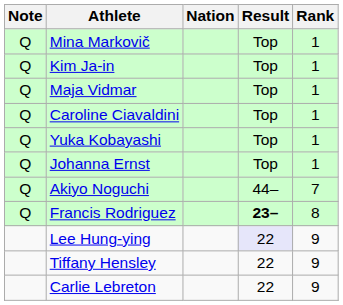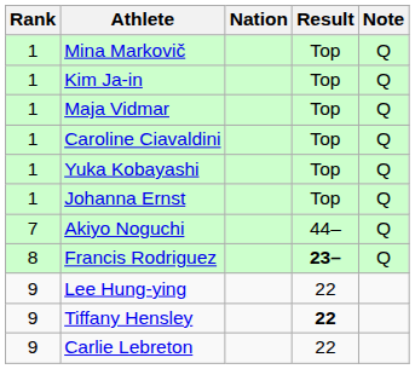 <table class="wikitable sortable" style="text-align:center">
 <tr>
-<th>Note</th>
+<th>Rank</th>
 <th>Athlete</th>
 <th>Nation</th>
 <th>Result</th>
-<th>Rank</th>
+<th>Note</th>
 </tr>
 <tr bgcolor=ccffcc>
-<td>Q</td>
+<td>1</td>
 <td align=left><a href='#'>Mina Markovič</a></td>
 <td align=left></td>
 <td>Top</td>
-<td>1</td>
+<td>Q</td>
 </tr>
 <tr bgcolor=ccffcc>
-<td>Q</td>
+<td>1</td>
 <td align=left><a href='#'>Kim Ja-in</a></td>
 <td align=left></td>
 <td>Top</td>
-<td>1</td>
+<td>Q</td>
 </tr>
 <tr bgcolor=ccffcc>
-<td>Q</td>
+<td>1</td>
 <td align=left><a href='#'>Maja Vidmar</a></td>
 <td align=left></td>
 <td>Top</td>
-<td>1</td>
+<td>Q</td>
 </tr>
 <tr bgcolor=ccffcc>
-<td>Q</td>
+<td>1</td>
 <td align=left><a href='#'>Caroline Ciavaldini</a></td>
 <td align=left></td>
 <td>Top</td>
-<td>1</td>
+<td>Q</td>
 </tr>
 <tr bgcolor=ccffcc>
-<td>Q</td>
+<td>1</td>
 <td align=left><a href='#'>Yuka Kobayashi</a></td>
 <td align=left></td>
 <td>Top</td>
-<td>1</td>
+<td>Q</td>
 </tr>
 <tr bgcolor=ccffcc>
-<td>Q</td>
+<td>1</td>
 <td align=left><a href='#'>Johanna Ernst</a></td>
 <td align=left></td>
 <td>Top</td>
-<td>1</td>
+<td>Q</td>
 </tr>
 <tr bgcolor=ccffcc>
-<td>Q</td>
+<td>7</td>
 <td align=left><a href='#'>Akiyo Noguchi</a></td>
 <td align=left></td>
 <td>44–</td>
-<td>7</td>
+<td>Q</td>
 </tr>
 <tr bgcolor=ccffcc>
-<td>Q</td>
+<td>8</td>
 <td align=left><a href='#'>Francis Rodriguez</a></td>
 <td align=left></td>
 <td><strong>23–</strong></td>
-<td>8</td>
+<td>Q</td>
 </tr>
 <tr>
-<td></td>
+<td>9</td>
 <td align=left><a href='#'>Lee Hung-ying</a></td>
 <td align=left></td>
-<td style="background: lavender;">22</td>
-<td>9</td>
+<td>22</td>
+<td></td>
 </tr>
 <tr>
-<td></td>
+<td>9</td>
 <td align=left><a href='#'>Tiffany Hensley</a></td>
 <td align=left></td>
-<td>22</td>
-<td>9</td>
+<td><strong>22</strong></td>
+<td></td>
 </tr>
 <tr>
-<td></td>
+<td>9</td>
 <td align=left><a href='#'>Carlie Lebreton</a></td>
 <td align=left></td>
 <td>22</td>
-<td>9</td>
+<td></td>
 </tr>
 </table>
